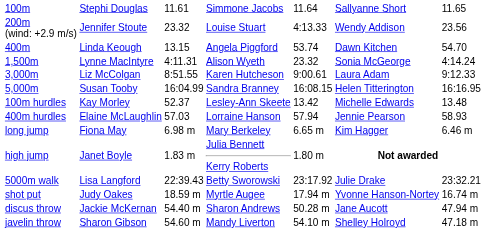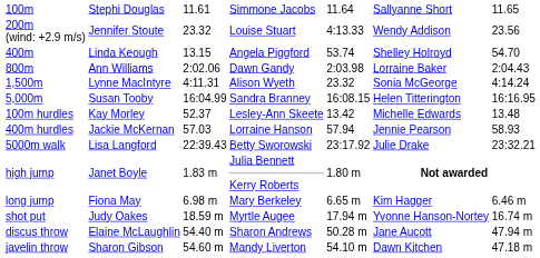 <table>
 <tr>
 <td><a href='#'>100m</a></td>
 <td><a href='#'>Stephi Douglas</a></td>
 <td>11.61</td>
 <td><a href='#'>Simmone Jacobs</a></td>
 <td>11.64</td>
 <td> <a href='#'>Sallyanne Short</a></td>
 <td>11.65</td>
 </tr>
 <tr>
 <td><a href='#'>200m</a><br>(wind: +2.9 m/s)</td>
 <td><a href='#'>Jennifer Stoute</a></td>
 <td>23.32 </td>
 <td><a href='#'>Louise Stuart</a></td>
 <td>4:13.33</td>
 <td><a href='#'>Wendy Addison</a></td>
 <td>23.56 </td>
 </tr>
 <tr>
 <td><a href='#'>400m</a></td>
 <td><a href='#'>Linda Keough</a></td>
 <td>13.15</td>
 <td><a href='#'>Angela Piggford</a></td>
 <td>53.74</td>
-<td> <a href='#'>Dawn Kitchen</a></td>
+<td><a href='#'>Shelley Holroyd</a></td>
 <td>54.70</td>
+</tr>
+<tr>
+<td><a href='#'>800m</a></td>
+<td><a href='#'>Ann Williams</a></td>
+<td>2:02.06</td>
+<td><a href='#'>Dawn Gandy</a></td>
+<td>2:03.98</td>
+<td><a href='#'>Lorraine Baker</a></td>
+<td>2:04.43</td>
 </tr>
 <tr>
 <td><a href='#'>1,500m</a></td>
 <td> <a href='#'>Lynne MacIntyre</a></td>
 <td>4:11.31</td>
 <td><a href='#'>Alison Wyeth</a></td>
 <td>23.32 </td>
 <td><a href='#'>Sonia McGeorge</a></td>
 <td>4:14.24</td>
-</tr>
-<tr>
-<td><a href='#'>3,000m</a></td>
-<td> <a href='#'>Liz McColgan</a></td>
-<td>8:51.55</td>
-<td><a href='#'>Karen Hutcheson</a></td>
-<td>9:00.61</td>
-<td> <a href='#'>Laura Adam</a></td>
-<td>9:12.33</td>
 </tr>
 <tr>
 <td><a href='#'>5,000m</a></td>
 <td> <a href='#'>Susan Tooby</a></td>
 <td>16:04.99</td>
 <td> <a href='#'>Sandra Branney</a></td>
 <td>16:08.15</td>
 <td><a href='#'>Helen Titterington</a></td>
 <td>16:16.95</td>
 </tr>
 <tr>
 <td><a href='#'>100m hurdles</a></td>
 <td> <a href='#'>Kay Morley</a></td>
 <td>52.37</td>
 <td><a href='#'>Lesley-Ann Skeete</a></td>
 <td>13.42</td>
 <td><a href='#'>Michelle Edwards</a></td>
 <td>13.48</td>
 </tr>
 <tr>
 <td><a href='#'>400m hurdles</a></td>
-<td> <a href='#'>Elaine McLaughlin</a></td>
+<td> <a href='#'>Jackie McKernan</a></td>
 <td>57.03</td>
 <td><a href='#'>Lorraine Hanson</a></td>
 <td>57.94</td>
 <td><a href='#'>Jennie Pearson</a></td>
 <td>58.93</td>
 </tr>
 <tr>
-<td><a href='#'>long jump</a></td>
-<td><a href='#'>Fiona May</a></td>
-<td>6.98 m </td>
-<td><a href='#'>Mary Berkeley</a></td>
-<td>6.65 m </td>
-<td><a href='#'>Kim Hagger</a></td>
-<td>6.46 m </td>
+<td><a href='#'>5000m walk</a></td>
+<td><a href='#'>Lisa Langford</a></td>
+<td>22:39.43</td>
+<td><a href='#'>Betty Sworowski</a></td>
+<td>23:17.92</td>
+<td><a href='#'>Julie Drake</a></td>
+<td>23:32.21</td>
 </tr>
 <tr>
 <td><a href='#'>high jump</a></td>
 <td> <a href='#'>Janet Boyle</a></td>
 <td>1.83 m</td>
 <td><a href='#'>Julia Bennett</a><hr><a href='#'>Kerry Roberts</a></td>
 <td>1.80 m</td>
 <th colspan=2>Not awarded</th>
 </tr>
 <tr>
-<td><a href='#'>5000m walk</a></td>
-<td><a href='#'>Lisa Langford</a></td>
-<td>22:39.43</td>
-<td><a href='#'>Betty Sworowski</a></td>
-<td>23:17.92</td>
-<td><a href='#'>Julie Drake</a></td>
-<td>23:32.21</td>
+<td><a href='#'>long jump</a></td>
+<td><a href='#'>Fiona May</a></td>
+<td>6.98 m </td>
+<td><a href='#'>Mary Berkeley</a></td>
+<td>6.65 m </td>
+<td><a href='#'>Kim Hagger</a></td>
+<td>6.46 m </td>
 </tr>
 <tr>
 <td><a href='#'>shot put</a></td>
 <td><a href='#'>Judy Oakes</a></td>
 <td>18.59 m</td>
 <td><a href='#'>Myrtle Augee</a></td>
 <td>17.94 m</td>
 <td><a href='#'>Yvonne Hanson-Nortey</a></td>
 <td>16.74 m</td>
 </tr>
 <tr>
 <td><a href='#'>discus throw</a></td>
-<td> <a href='#'>Jackie McKernan</a></td>
+<td> <a href='#'>Elaine McLaughlin</a></td>
 <td>54.40 m</td>
 <td><a href='#'>Sharon Andrews</a></td>
 <td>50.28 m</td>
 <td><a href='#'>Jane Aucott</a></td>
 <td>47.94 m</td>
 </tr>
 <tr>
 <td><a href='#'>javelin throw</a></td>
 <td><a href='#'>Sharon Gibson</a></td>
 <td>54.60 m</td>
 <td><a href='#'>Mandy Liverton</a></td>
 <td>54.10 m</td>
-<td><a href='#'>Shelley Holroyd</a></td>
+<td> <a href='#'>Dawn Kitchen</a></td>
 <td>47.18 m</td>
 </tr>
 </table>
